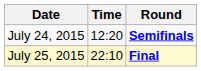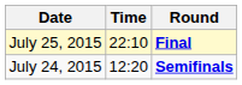 <table class="wikitable">
 <tr>
 <th>Date</th>
 <th>Time</th>
 <th>Round</th>
 </tr>
+<tr style=background:lemonchiffon>
+<td>July 25, 2015</td>
+<td>22:10</td>
+<td><strong><a href='#'>Final</a></strong></td>
+</tr>
 <tr>
 <td>July 24, 2015</td>
 <td>12:20</td>
 <td><strong><a href='#'>Semifinals</a></strong></td>
 </tr>
-<tr style=background:lemonchiffon>
-<td>July 25, 2015</td>
-<td>22:10</td>
-<td><strong><a href='#'>Final</a></strong></td>
-</tr>
 </table>
